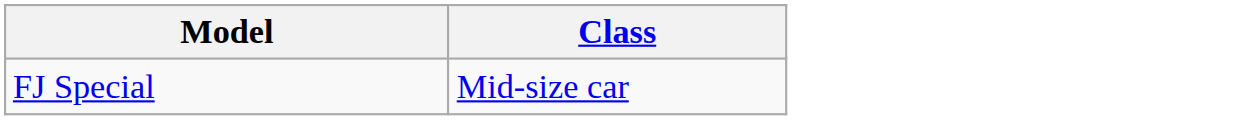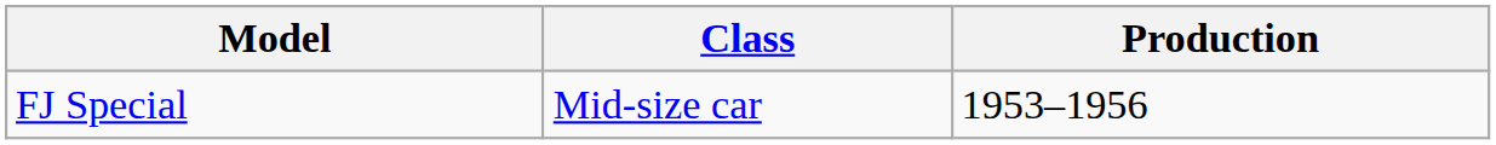 <table class="wikitable">
 <tr>
 <th style="width:200px;">Model</th>
 <th style="width:150px;"><a href='#'>Class</a></th>
+<th style="width:200px;">Production</th>
 </tr>
 <tr>
 <td valign="top"><a href='#'>FJ Special</a></td>
 <td valign="top"><a href='#'>Mid-size car</a></td>
+<td valign="top">1953–1956</td>
 </tr>
 </table>
